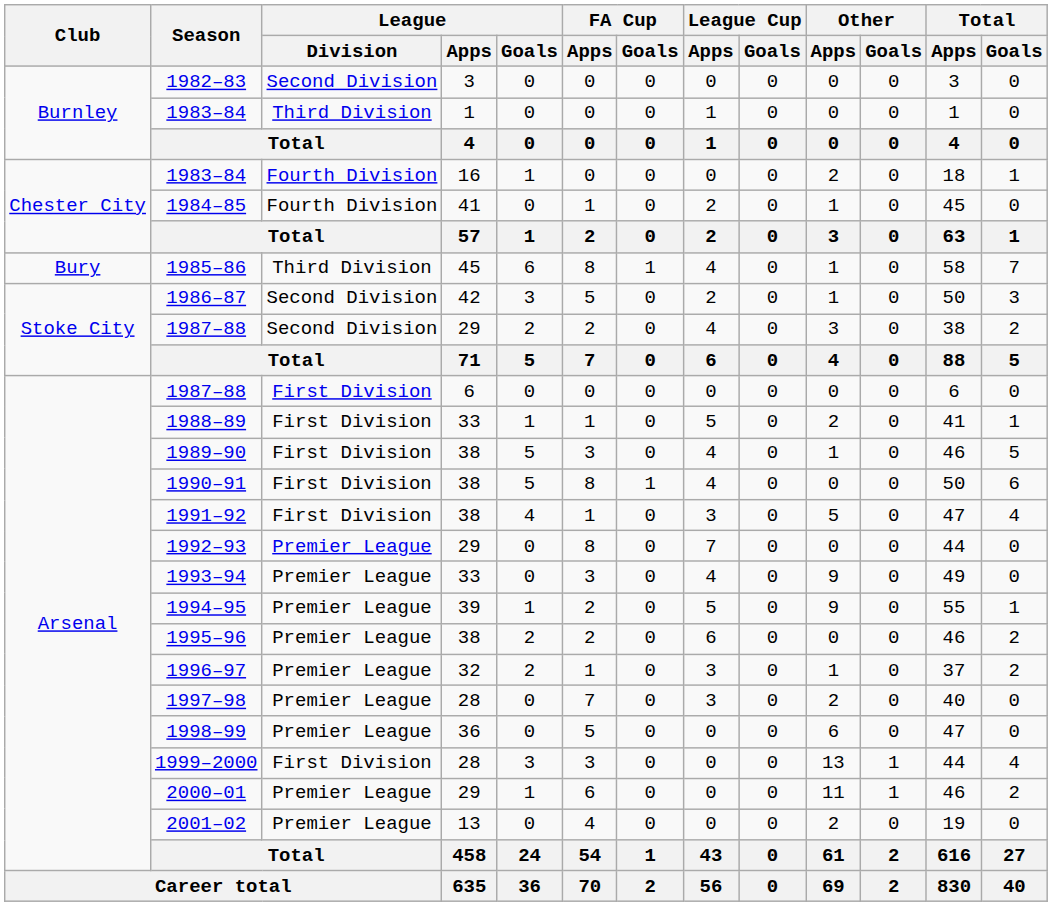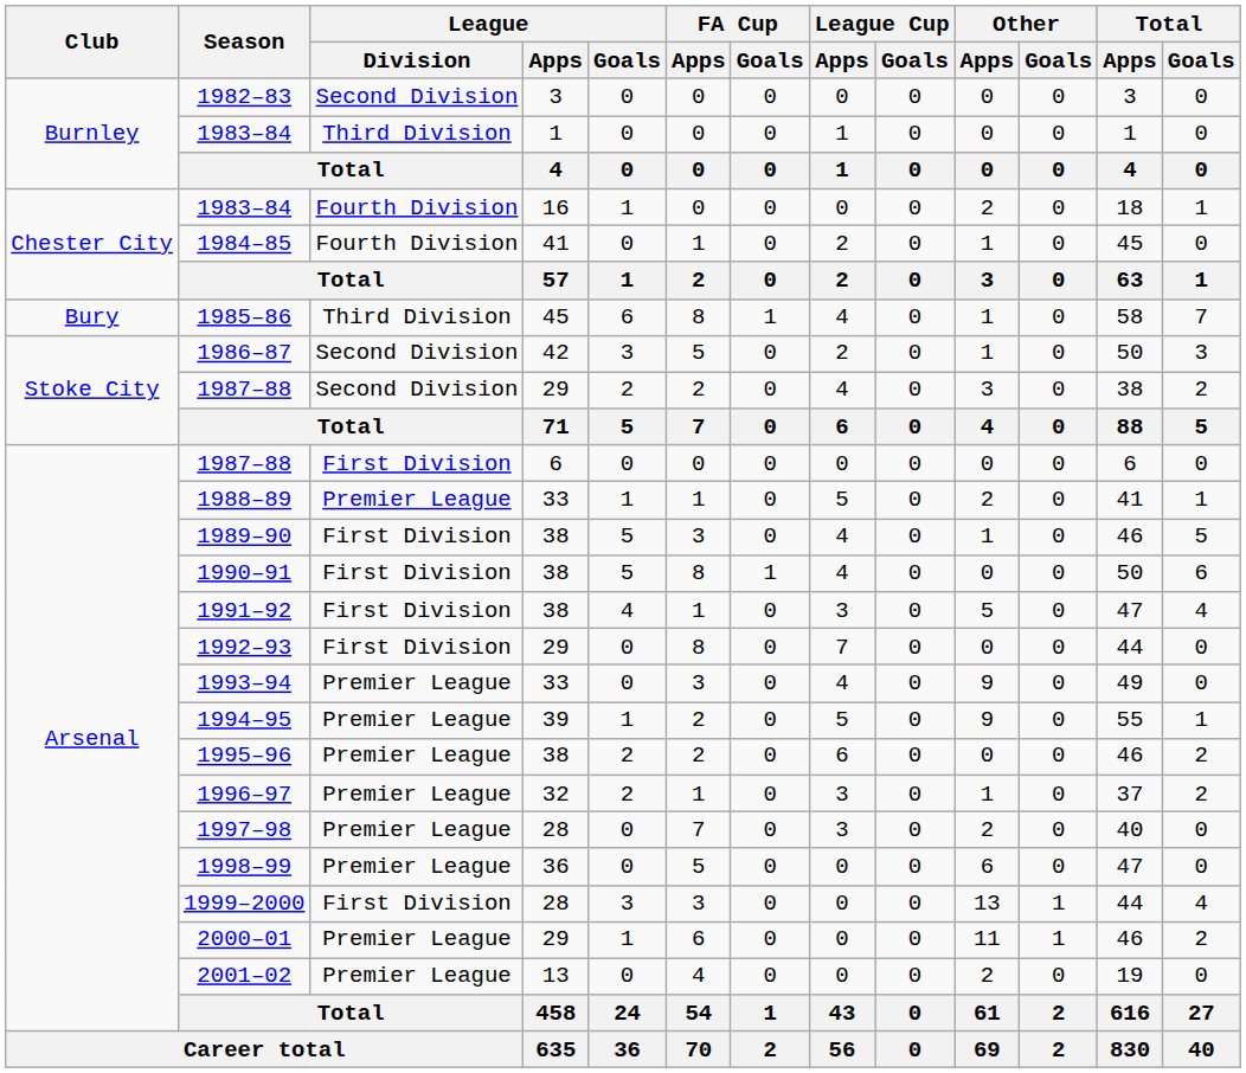 <table class="wikitable" style="text-align:center">
 <tr>
 <th rowspan="2">Club</th>
 <th rowspan="2">Season</th>
 <th colspan="3">League</th>
 <th colspan="2">FA Cup</th>
 <th colspan="2">League Cup</th>
 <th colspan="2">Other</th>
 <th colspan="2">Total</th>
 </tr>
 <tr>
 <th>Division</th>
 <th>Apps</th>
 <th>Goals</th>
 <th>Apps</th>
 <th>Goals</th>
 <th>Apps</th>
 <th>Goals</th>
 <th>Apps</th>
 <th>Goals</th>
 <th>Apps</th>
 <th>Goals</th>
 </tr>
 <tr>
 <td rowspan="3"><a href='#'>Burnley</a></td>
 <td><a href='#'>1982–83</a></td>
 <td><a href='#'>Second Division</a></td>
 <td>3</td>
 <td>0</td>
 <td>0</td>
 <td>0</td>
 <td>0</td>
 <td>0</td>
 <td>0</td>
 <td>0</td>
 <td>3</td>
 <td>0</td>
 </tr>
 <tr>
 <td><a href='#'>1983–84</a></td>
 <td><a href='#'>Third Division</a></td>
 <td>1</td>
 <td>0</td>
 <td>0</td>
 <td>0</td>
 <td>1</td>
 <td>0</td>
 <td>0</td>
 <td>0</td>
 <td>1</td>
 <td>0</td>
 </tr>
 <tr>
 <th colspan="2">Total</th>
 <th>4</th>
 <th>0</th>
 <th>0</th>
 <th>0</th>
 <th>1</th>
 <th>0</th>
 <th>0</th>
 <th>0</th>
 <th>4</th>
 <th>0</th>
 </tr>
 <tr>
 <td rowspan="3"><a href='#'>Chester City</a></td>
 <td><a href='#'>1983–84</a></td>
 <td><a href='#'>Fourth Division</a></td>
 <td>16</td>
 <td>1</td>
 <td>0</td>
 <td>0</td>
 <td>0</td>
 <td>0</td>
 <td>2</td>
 <td>0</td>
 <td>18</td>
 <td>1</td>
 </tr>
 <tr>
 <td><a href='#'>1984–85</a></td>
 <td>Fourth Division</td>
 <td>41</td>
 <td>0</td>
 <td>1</td>
 <td>0</td>
 <td>2</td>
 <td>0</td>
 <td>1</td>
 <td>0</td>
 <td>45</td>
 <td>0</td>
 </tr>
 <tr>
 <th colspan="2">Total</th>
 <th>57</th>
 <th>1</th>
 <th>2</th>
 <th>0</th>
 <th>2</th>
 <th>0</th>
 <th>3</th>
 <th>0</th>
 <th>63</th>
 <th>1</th>
 </tr>
 <tr>
 <td><a href='#'>Bury</a></td>
 <td><a href='#'>1985–86</a></td>
 <td>Third Division</td>
 <td>45</td>
 <td>6</td>
 <td>8</td>
 <td>1</td>
 <td>4</td>
 <td>0</td>
 <td>1</td>
 <td>0</td>
 <td>58</td>
 <td>7</td>
 </tr>
 <tr>
 <td rowspan="3"><a href='#'>Stoke City</a></td>
 <td><a href='#'>1986–87</a></td>
 <td>Second Division</td>
 <td>42</td>
 <td>3</td>
 <td>5</td>
 <td>0</td>
 <td>2</td>
 <td>0</td>
 <td>1</td>
 <td>0</td>
 <td>50</td>
 <td>3</td>
 </tr>
 <tr>
 <td><a href='#'>1987–88</a></td>
 <td>Second Division</td>
 <td>29</td>
 <td>2</td>
 <td>2</td>
 <td>0</td>
 <td>4</td>
 <td>0</td>
 <td>3</td>
 <td>0</td>
 <td>38</td>
 <td>2</td>
 </tr>
 <tr>
 <th colspan="2">Total</th>
 <th>71</th>
 <th>5</th>
 <th>7</th>
 <th>0</th>
 <th>6</th>
 <th>0</th>
 <th>4</th>
 <th>0</th>
 <th>88</th>
 <th>5</th>
 </tr>
 <tr>
 <td rowspan="16"><a href='#'>Arsenal</a></td>
 <td><a href='#'>1987–88</a></td>
 <td><a href='#'>First Division</a></td>
 <td>6</td>
 <td>0</td>
 <td>0</td>
 <td>0</td>
 <td>0</td>
 <td>0</td>
 <td>0</td>
 <td>0</td>
 <td>6</td>
 <td>0</td>
 </tr>
 <tr>
 <td><a href='#'>1988–89</a></td>
-<td>First Division</td>
+<td><a href='#'>Premier League</a></td>
 <td>33</td>
 <td>1</td>
 <td>1</td>
 <td>0</td>
 <td>5</td>
 <td>0</td>
 <td>2</td>
 <td>0</td>
 <td>41</td>
 <td>1</td>
 </tr>
 <tr>
 <td><a href='#'>1989–90</a></td>
 <td>First Division</td>
 <td>38</td>
 <td>5</td>
 <td>3</td>
 <td>0</td>
 <td>4</td>
 <td>0</td>
 <td>1</td>
 <td>0</td>
 <td>46</td>
 <td>5</td>
 </tr>
 <tr>
 <td><a href='#'>1990–91</a></td>
 <td>First Division</td>
 <td>38</td>
 <td>5</td>
 <td>8</td>
 <td>1</td>
 <td>4</td>
 <td>0</td>
 <td>0</td>
 <td>0</td>
 <td>50</td>
 <td>6</td>
 </tr>
 <tr>
 <td><a href='#'>1991–92</a></td>
 <td>First Division</td>
 <td>38</td>
 <td>4</td>
 <td>1</td>
 <td>0</td>
 <td>3</td>
 <td>0</td>
 <td>5</td>
 <td>0</td>
 <td>47</td>
 <td>4</td>
 </tr>
 <tr>
 <td><a href='#'>1992–93</a></td>
-<td><a href='#'>Premier League</a></td>
+<td>First Division</td>
 <td>29</td>
 <td>0</td>
 <td>8</td>
 <td>0</td>
 <td>7</td>
 <td>0</td>
 <td>0</td>
 <td>0</td>
 <td>44</td>
 <td>0</td>
 </tr>
 <tr>
 <td><a href='#'>1993–94</a></td>
 <td>Premier League</td>
 <td>33</td>
 <td>0</td>
 <td>3</td>
 <td>0</td>
 <td>4</td>
 <td>0</td>
 <td>9</td>
 <td>0</td>
 <td>49</td>
 <td>0</td>
 </tr>
 <tr>
 <td><a href='#'>1994–95</a></td>
 <td>Premier League</td>
 <td>39</td>
 <td>1</td>
 <td>2</td>
 <td>0</td>
 <td>5</td>
 <td>0</td>
 <td>9</td>
 <td>0</td>
 <td>55</td>
 <td>1</td>
 </tr>
 <tr>
 <td><a href='#'>1995–96</a></td>
 <td>Premier League</td>
 <td>38</td>
 <td>2</td>
 <td>2</td>
 <td>0</td>
 <td>6</td>
 <td>0</td>
 <td>0</td>
 <td>0</td>
 <td>46</td>
 <td>2</td>
 </tr>
 <tr>
 <td><a href='#'>1996–97</a></td>
 <td>Premier League</td>
 <td>32</td>
 <td>2</td>
 <td>1</td>
 <td>0</td>
 <td>3</td>
 <td>0</td>
 <td>1</td>
 <td>0</td>
 <td>37</td>
 <td>2</td>
 </tr>
 <tr>
 <td><a href='#'>1997–98</a></td>
 <td>Premier League</td>
 <td>28</td>
 <td>0</td>
 <td>7</td>
 <td>0</td>
 <td>3</td>
 <td>0</td>
 <td>2</td>
 <td>0</td>
 <td>40</td>
 <td>0</td>
 </tr>
 <tr>
 <td><a href='#'>1998–99</a></td>
 <td>Premier League</td>
 <td>36</td>
 <td>0</td>
 <td>5</td>
 <td>0</td>
 <td>0</td>
 <td>0</td>
 <td>6</td>
 <td>0</td>
 <td>47</td>
 <td>0</td>
 </tr>
 <tr>
 <td><a href='#'>1999–2000</a></td>
 <td>First Division</td>
 <td>28</td>
 <td>3</td>
 <td>3</td>
 <td>0</td>
 <td>0</td>
 <td>0</td>
 <td>13</td>
 <td>1</td>
 <td>44</td>
 <td>4</td>
 </tr>
 <tr>
 <td><a href='#'>2000–01</a></td>
 <td>Premier League</td>
 <td>29</td>
 <td>1</td>
 <td>6</td>
 <td>0</td>
 <td>0</td>
 <td>0</td>
 <td>11</td>
 <td>1</td>
 <td>46</td>
 <td>2</td>
 </tr>
 <tr>
 <td><a href='#'>2001–02</a></td>
 <td>Premier League</td>
 <td>13</td>
 <td>0</td>
 <td>4</td>
 <td>0</td>
 <td>0</td>
 <td>0</td>
 <td>2</td>
 <td>0</td>
 <td>19</td>
 <td>0</td>
 </tr>
 <tr>
 <th colspan="2">Total</th>
 <th>458</th>
 <th>24</th>
 <th>54</th>
 <th>1</th>
 <th>43</th>
 <th>0</th>
 <th>61</th>
 <th>2</th>
 <th>616</th>
 <th>27</th>
 </tr>
 <tr>
 <th colspan="3">Career total</th>
 <th>635</th>
 <th>36</th>
 <th>70</th>
 <th>2</th>
 <th>56</th>
 <th>0</th>
 <th>69</th>
 <th>2</th>
 <th>830</th>
 <th>40</th>
 </tr>
 </table>
